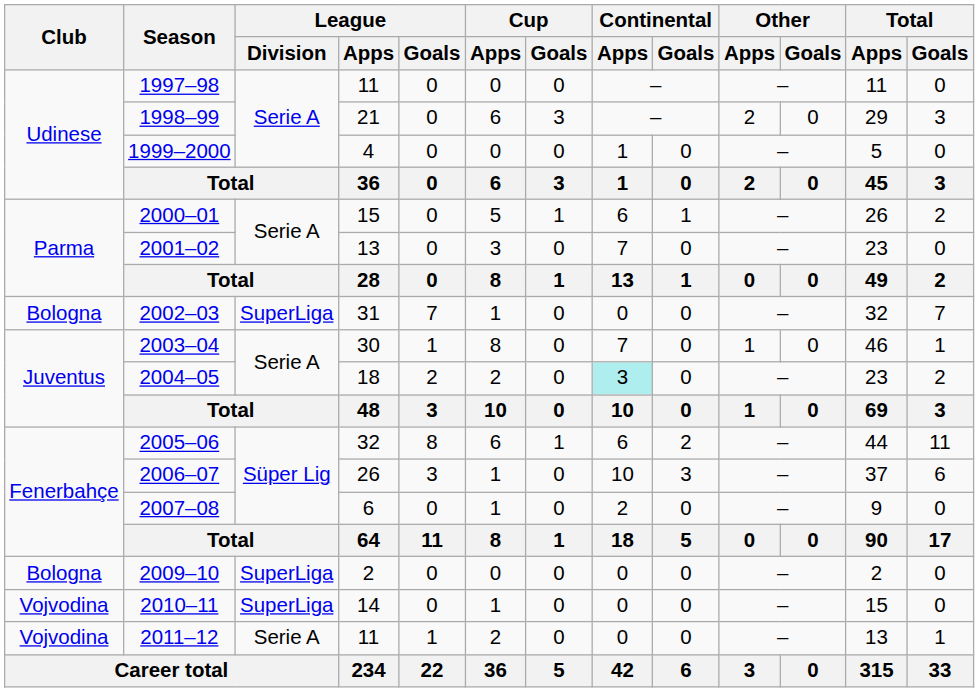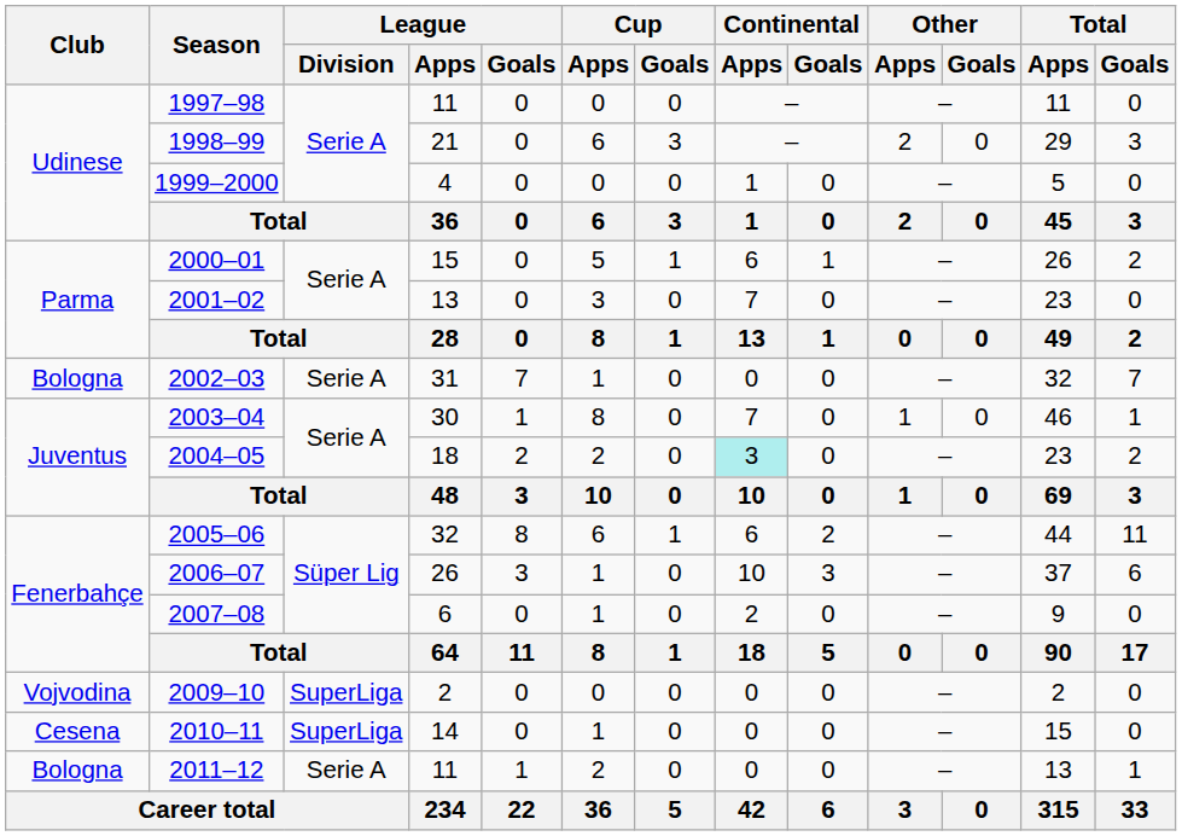 <table class="wikitable" style="text-align:center">
 <tr>
 <th rowspan="2">Club</th>
 <th rowspan="2">Season</th>
 <th colspan="3">League</th>
 <th colspan="2">Cup</th>
 <th colspan="2">Continental</th>
 <th colspan="2">Other</th>
 <th colspan="2">Total</th>
 </tr>
 <tr>
 <th>Division</th>
 <th>Apps</th>
 <th>Goals</th>
 <th>Apps</th>
 <th>Goals</th>
 <th>Apps</th>
 <th>Goals</th>
 <th>Apps</th>
 <th>Goals</th>
 <th>Apps</th>
 <th>Goals</th>
 </tr>
 <tr>
 <td rowspan="4"><a href='#'>Udinese</a></td>
 <td><a href='#'>1997–98</a></td>
 <td rowspan="3"><a href='#'>Serie A</a></td>
 <td>11</td>
 <td>0</td>
 <td>0</td>
 <td>0</td>
 <td colspan="2">–</td>
 <td colspan="2">–</td>
 <td>11</td>
 <td>0</td>
 </tr>
 <tr>
 <td><a href='#'>1998–99</a></td>
 <td>21</td>
 <td>0</td>
 <td>6</td>
 <td>3</td>
 <td colspan="2">–</td>
 <td>2</td>
 <td>0</td>
 <td>29</td>
 <td>3</td>
 </tr>
 <tr>
 <td><a href='#'>1999–2000</a></td>
 <td>4</td>
 <td>0</td>
 <td>0</td>
 <td>0</td>
 <td>1</td>
 <td>0</td>
 <td colspan="2">–</td>
 <td>5</td>
 <td>0</td>
 </tr>
 <tr>
 <th colspan="2">Total</th>
 <th>36</th>
 <th>0</th>
 <th>6</th>
 <th>3</th>
 <th>1</th>
 <th>0</th>
 <th>2</th>
 <th>0</th>
 <th>45</th>
 <th>3</th>
 </tr>
 <tr>
 <td rowspan="3"><a href='#'>Parma</a></td>
 <td><a href='#'>2000–01</a></td>
 <td rowspan="2">Serie A</td>
 <td>15</td>
 <td>0</td>
 <td>5</td>
 <td>1</td>
 <td>6</td>
 <td>1</td>
 <td colspan="2">–</td>
 <td>26</td>
 <td>2</td>
 </tr>
 <tr>
 <td><a href='#'>2001–02</a></td>
 <td>13</td>
 <td>0</td>
 <td>3</td>
 <td>0</td>
 <td>7</td>
 <td>0</td>
 <td colspan="2">–</td>
 <td>23</td>
 <td>0</td>
 </tr>
 <tr>
 <th colspan="2">Total</th>
 <th>28</th>
 <th>0</th>
 <th>8</th>
 <th>1</th>
 <th>13</th>
 <th>1</th>
 <th>0</th>
 <th>0</th>
 <th>49</th>
 <th>2</th>
 </tr>
 <tr>
 <td><a href='#'>Bologna</a></td>
 <td><a href='#'>2002–03</a></td>
-<td><a href='#'>SuperLiga</a></td>
+<td>Serie A</td>
 <td>31</td>
 <td>7</td>
 <td>1</td>
 <td>0</td>
 <td>0</td>
 <td>0</td>
 <td colspan="2">–</td>
 <td>32</td>
 <td>7</td>
 </tr>
 <tr>
 <td rowspan="3"><a href='#'>Juventus</a></td>
 <td><a href='#'>2003–04</a></td>
 <td rowspan="2">Serie A</td>
 <td>30</td>
 <td>1</td>
 <td>8</td>
 <td>0</td>
 <td>7</td>
 <td>0</td>
 <td>1</td>
 <td>0</td>
 <td>46</td>
 <td>1</td>
 </tr>
 <tr>
 <td><a href='#'>2004–05</a></td>
 <td>18</td>
 <td>2</td>
 <td>2</td>
 <td>0</td>
 <td style="background: paleturquoise;">3</td>
 <td>0</td>
 <td colspan="2">–</td>
 <td>23</td>
 <td>2</td>
 </tr>
 <tr>
 <th colspan="2">Total</th>
 <th>48</th>
 <th>3</th>
 <th>10</th>
 <th>0</th>
 <th>10</th>
 <th>0</th>
 <th>1</th>
 <th>0</th>
 <th>69</th>
 <th>3</th>
 </tr>
 <tr>
 <td rowspan="4"><a href='#'>Fenerbahçe</a></td>
 <td><a href='#'>2005–06</a></td>
 <td rowspan="3"><a href='#'>Süper Lig</a></td>
 <td>32</td>
 <td>8</td>
 <td>6</td>
 <td>1</td>
 <td>6</td>
 <td>2</td>
 <td colspan="2">–</td>
 <td>44</td>
 <td>11</td>
 </tr>
 <tr>
 <td><a href='#'>2006–07</a></td>
 <td>26</td>
 <td>3</td>
 <td>1</td>
 <td>0</td>
 <td>10</td>
 <td>3</td>
 <td colspan="2">–</td>
 <td>37</td>
 <td>6</td>
 </tr>
 <tr>
 <td><a href='#'>2007–08</a></td>
 <td>6</td>
 <td>0</td>
 <td>1</td>
 <td>0</td>
 <td>2</td>
 <td>0</td>
 <td colspan="2">–</td>
 <td>9</td>
 <td>0</td>
 </tr>
 <tr>
 <th colspan="2">Total</th>
 <th>64</th>
 <th>11</th>
 <th>8</th>
 <th>1</th>
 <th>18</th>
 <th>5</th>
 <th>0</th>
 <th>0</th>
 <th>90</th>
 <th>17</th>
 </tr>
 <tr>
-<td><a href='#'>Bologna</a></td>
+<td><a href='#'>Vojvodina</a></td>
 <td><a href='#'>2009–10</a></td>
 <td><a href='#'>SuperLiga</a></td>
 <td>2</td>
 <td>0</td>
 <td>0</td>
 <td>0</td>
 <td>0</td>
 <td>0</td>
 <td colspan="2">–</td>
 <td>2</td>
 <td>0</td>
 </tr>
 <tr>
-<td><a href='#'>Vojvodina</a></td>
+<td><a href='#'>Cesena</a></td>
 <td><a href='#'>2010–11</a></td>
 <td><a href='#'>SuperLiga</a></td>
 <td>14</td>
 <td>0</td>
 <td>1</td>
 <td>0</td>
 <td>0</td>
 <td>0</td>
 <td colspan="2">–</td>
 <td>15</td>
 <td>0</td>
 </tr>
 <tr>
-<td><a href='#'>Vojvodina</a></td>
+<td><a href='#'>Bologna</a></td>
 <td><a href='#'>2011–12</a></td>
 <td>Serie A</td>
 <td>11</td>
 <td>1</td>
 <td>2</td>
 <td>0</td>
 <td>0</td>
 <td>0</td>
 <td colspan="2">–</td>
 <td>13</td>
 <td>1</td>
 </tr>
 <tr>
 <th colspan="3">Career total</th>
 <th>234</th>
 <th>22</th>
 <th>36</th>
 <th>5</th>
 <th>42</th>
 <th>6</th>
 <th>3</th>
 <th>0</th>
 <th>315</th>
 <th>33</th>
 </tr>
 </table>
